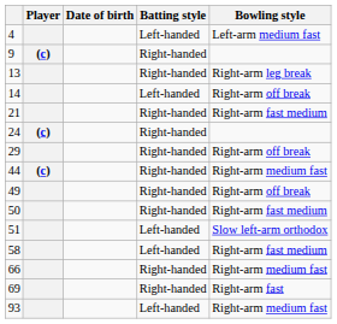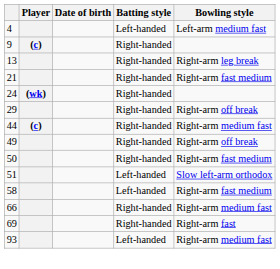 <table class="wikitable sortable plainrowheaders">
 <tr>
 <th scope=col></th>
 <th scope=col>Player</th>
 <th scope=col>Date of birth</th>
 <th scope=col>Batting style</th>
 <th scope=col>Bowling style</th>
 </tr>
 <tr>
 <td>4</td>
 <th scope=row></th>
 <td></td>
 <td>Left-handed</td>
 <td>Left-arm <a href='#'>medium fast</a></td>
 </tr>
 <tr>
 <td>9</td>
 <th scope=row> (<a href='#'>c</a>)</th>
 <td></td>
 <td>Right-handed</td>
 <td></td>
 </tr>
 <tr>
 <td>13</td>
 <th scope=row></th>
 <td></td>
 <td>Right-handed</td>
 <td>Right-arm <a href='#'>leg break</a></td>
 </tr>
 <tr>
-<td>14</td>
-<th scope=row></th>
-<td></td>
-<td>Left-handed</td>
-<td>Right-arm <a href='#'>off break</a></td>
-</tr>
-<tr>
 <td>21</td>
 <th scope=row></th>
 <td></td>
 <td>Right-handed</td>
 <td>Right-arm <a href='#'>fast medium</a></td>
 </tr>
 <tr>
 <td>24</td>
-<th scope=row> (<a href='#'>c</a>)</th>
+<th scope=row> (<a href='#'>wk</a>)</th>
 <td></td>
 <td>Right-handed</td>
 <td></td>
 </tr>
 <tr>
 <td>29</td>
 <th scope=row></th>
 <td></td>
 <td>Right-handed</td>
 <td>Right-arm <a href='#'>off break</a></td>
 </tr>
 <tr>
 <td>44</td>
 <th scope=row> (<a href='#'>c</a>)</th>
 <td></td>
 <td>Right-handed</td>
 <td>Right-arm <a href='#'>medium fast</a></td>
 </tr>
 <tr>
 <td>49</td>
 <th scope=row></th>
 <td></td>
 <td>Right-handed</td>
 <td>Right-arm <a href='#'>off break</a></td>
 </tr>
 <tr>
 <td>50</td>
 <th scope=row></th>
 <td></td>
 <td>Right-handed</td>
 <td>Right-arm <a href='#'>fast medium</a></td>
 </tr>
 <tr>
 <td>51</td>
 <th scope=row></th>
 <td></td>
 <td>Left-handed</td>
 <td><a href='#'>Slow left-arm orthodox</a></td>
 </tr>
 <tr>
 <td>58</td>
 <th scope=row></th>
 <td></td>
 <td>Left-handed</td>
 <td>Right-arm <a href='#'>fast medium</a></td>
 </tr>
 <tr>
 <td>66</td>
 <th scope=row></th>
 <td></td>
 <td>Right-handed</td>
 <td>Right-arm <a href='#'>medium fast</a></td>
 </tr>
 <tr>
 <td>69</td>
 <th scope=row></th>
 <td></td>
 <td>Right-handed</td>
 <td>Right-arm <a href='#'>fast</a></td>
 </tr>
 <tr>
 <td>93</td>
 <th scope=row></th>
 <td></td>
 <td>Left-handed</td>
 <td>Right-arm <a href='#'>medium fast</a></td>
 </tr>
 </table>
